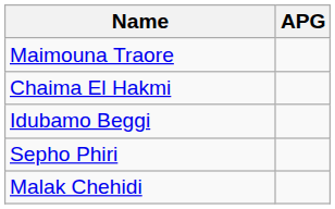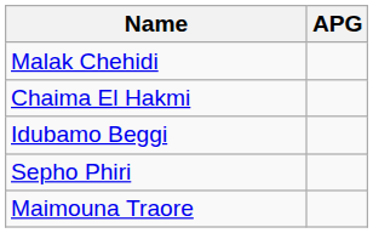 <table class=wikitable>
 <tr>
 <th width=200>Name</th>
 <th>APG</th>
 </tr>
 <tr>
-<td> <a href='#'>Maimouna Traore</a></td>
+<td> <a href='#'>Malak Chehidi</a></td>
 <td></td>
 </tr>
 <tr>
 <td> <a href='#'>Chaima El Hakmi</a></td>
 <td></td>
 </tr>
 <tr>
 <td> <a href='#'>Idubamo Beggi</a></td>
 <td></td>
 </tr>
 <tr>
 <td> <a href='#'>Sepho Phiri</a></td>
 <td></td>
 </tr>
 <tr>
-<td> <a href='#'>Malak Chehidi</a></td>
+<td> <a href='#'>Maimouna Traore</a></td>
 <td></td>
 </tr>
 </table>
